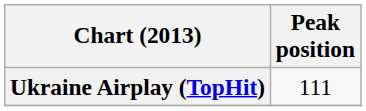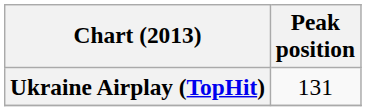 <table class="wikitable plainrowheaders" style="text-align:center">
 <tr>
 <th scope="col">Chart (2013)</th>
 <th scope="col">Peak<br>position</th>
 </tr>
 <tr>
 <th scope="row">Ukraine Airplay (<a href='#'>TopHit</a>)</th>
-<td>111</td>
+<td>131</td>
 </tr>
 <tr>
 </tr>
 </table>
